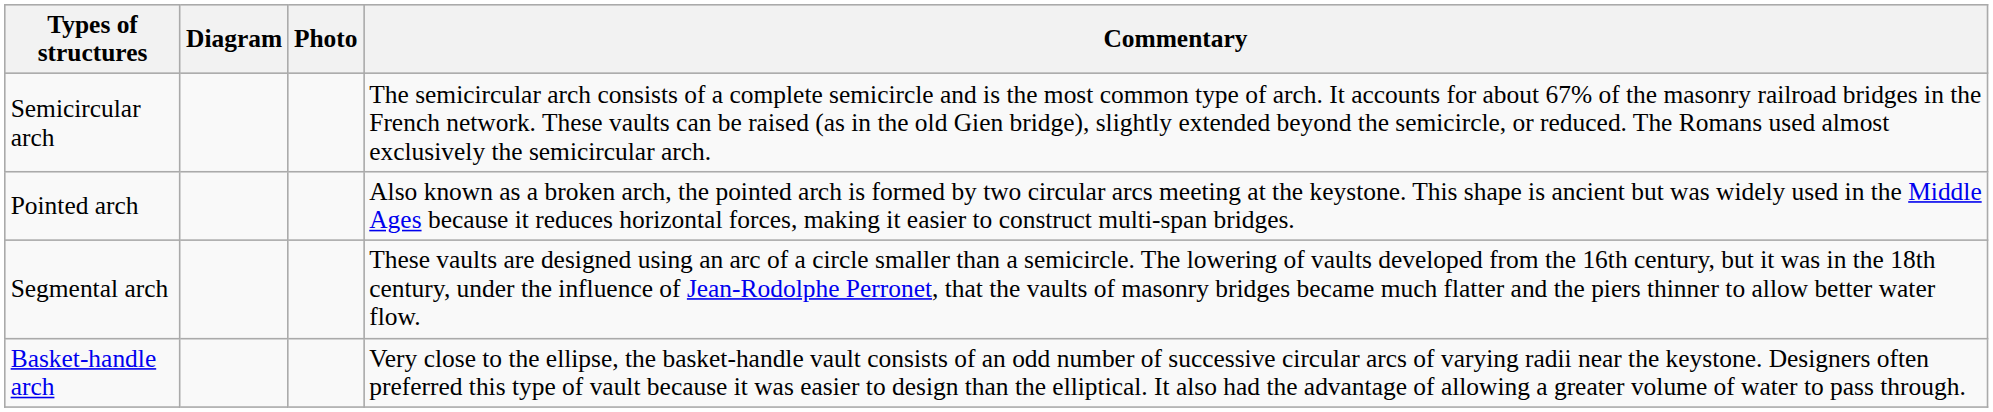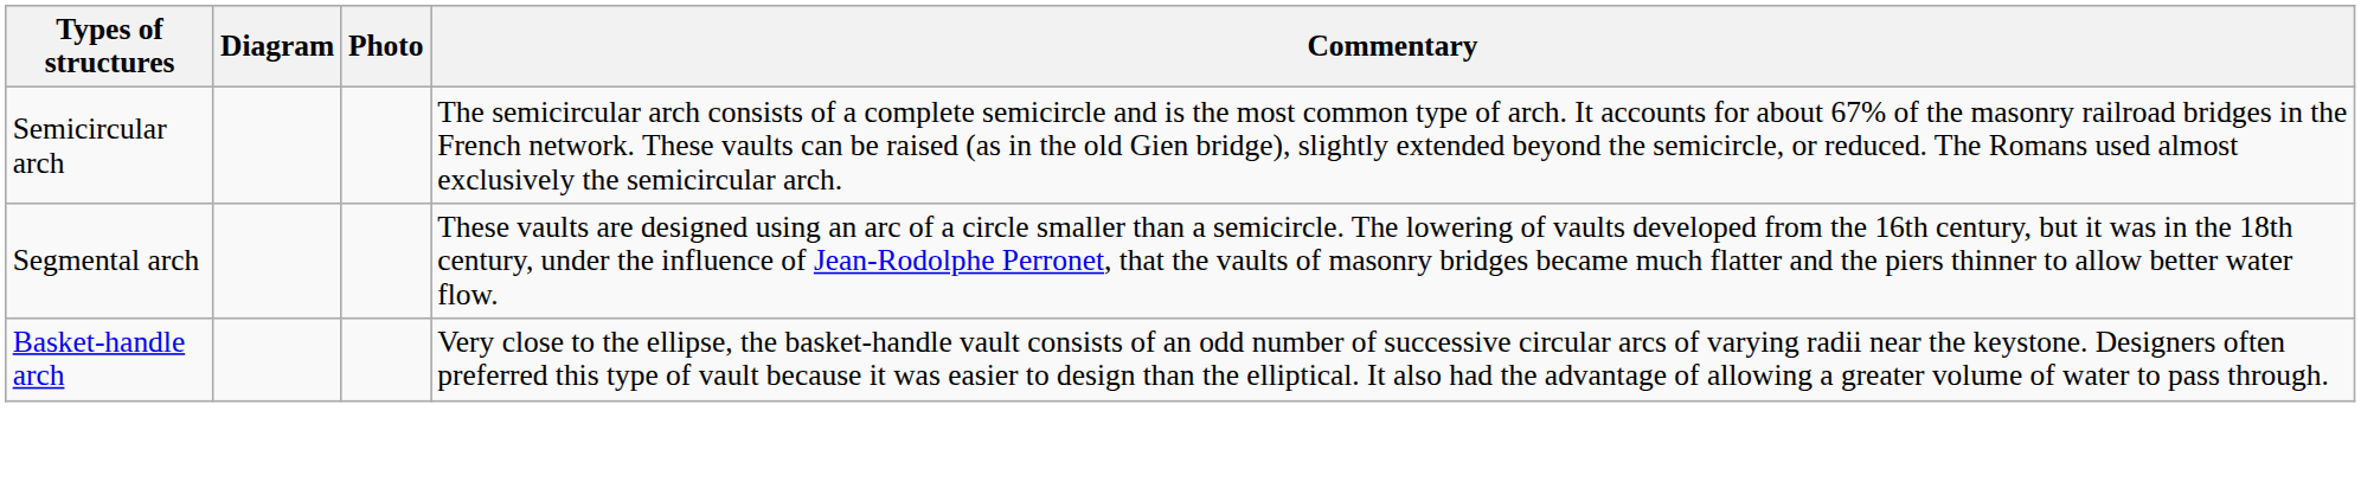 <table class="wikitable">
 <tr>
 <th>Types of structures</th>
 <th>Diagram</th>
 <th>Photo</th>
 <th>Commentary</th>
 </tr>
 <tr>
 <td>Semicircular arch</td>
 <td></td>
 <td></td>
 <td>The semicircular arch consists of a complete semicircle and is the most common type of arch. It accounts for about 67% of the masonry railroad bridges in the French network. These vaults can be raised (as in the old Gien bridge), slightly extended beyond the semicircle, or reduced. The Romans used almost exclusively the semicircular arch.</td>
 </tr>
 <tr>
-<td>Pointed arch</td>
-<td></td>
-<td></td>
-<td>Also known as a broken arch, the pointed arch is formed by two circular arcs meeting at the keystone. This shape is ancient but was widely used in the <a href='#'>Middle Ages</a> because it reduces horizontal forces, making it easier to construct multi-span bridges.</td>
-</tr>
-<tr>
 <td>Segmental arch</td>
 <td></td>
 <td></td>
 <td>These vaults are designed using an arc of a circle smaller than a semicircle. The lowering of vaults developed from the 16th century, but it was in the 18th century, under the influence of <a href='#'>Jean-Rodolphe Perronet</a>, that the vaults of masonry bridges became much flatter and the piers thinner to allow better water flow.</td>
 </tr>
 <tr>
 <td><a href='#'>Basket-handle arch</a></td>
 <td></td>
 <td></td>
 <td>Very close to the ellipse, the basket-handle vault consists of an odd number of successive circular arcs of varying radii near the keystone. Designers often preferred this type of vault because it was easier to design than the elliptical. It also had the advantage of allowing a greater volume of water to pass through.</td>
 </tr>
 </table>
